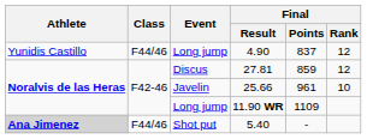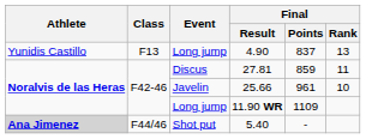 <table class=wikitable style="font-size:90%">
 <tr>
 <th rowspan="2">Athlete</th>
 <th rowspan="2">Class</th>
 <th rowspan="2">Event</th>
 <th colspan="3">Final</th>
 </tr>
 <tr>
 <th>Result</th>
 <th>Points</th>
 <th>Rank</th>
 </tr>
 <tr>
 <td><a href='#'>Yunidis Castillo</a></td>
-<td style="text-align:center;">F44/46</td>
+<td style="text-align:center;">F13</td>
 <td><a href='#'>Long jump</a></td>
 <td style="text-align:center;">4.90</td>
 <td style="text-align:center;">837</td>
-<td style="text-align:center;">12</td>
+<td style="text-align:center;">13</td>
 </tr>
 <tr>
 <td rowspan="3"><strong><a href='#'>Noralvis de las Heras</a></strong></td>
 <td rowspan="3" style="text-align:center;">F42-46</td>
 <td><a href='#'>Discus</a></td>
 <td style="text-align:center;">27.81</td>
 <td style="text-align:center;">859</td>
-<td style="text-align:center;">12</td>
+<td style="text-align:center;">11</td>
 </tr>
 <tr>
 <td><a href='#'>Javelin</a></td>
 <td style="text-align:center;">25.66</td>
 <td style="text-align:center;">961</td>
 <td style="text-align:center;">10</td>
 </tr>
 <tr>
 <td><a href='#'>Long jump</a></td>
 <td style="text-align:center;">11.90 <strong>WR</strong></td>
 <td style="text-align:center;">1109</td>
 <td style="text-align:center;"></td>
 </tr>
 <tr>
 <td style="background: lightgrey;"><strong><a href='#'>Ana Jimenez</a></strong></td>
 <td style="text-align:center;">F44/46</td>
 <td><a href='#'>Shot put</a></td>
 <td style="text-align:center;">5.40</td>
 <td style="text-align:center;">-</td>
 <td style="text-align:center;"></td>
 </tr>
 </table>
